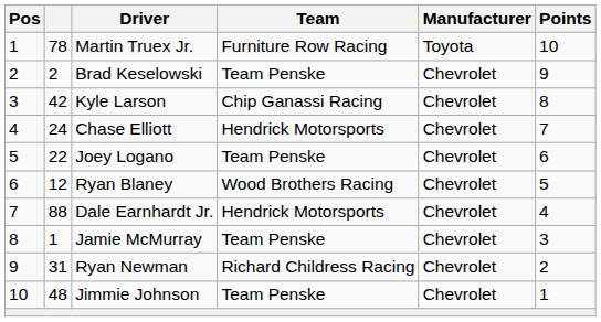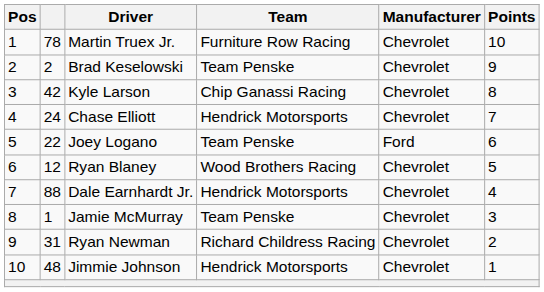 <table class="wikitable" style="font-size:98%">
 <tr>
 <th>Pos</th>
 <th></th>
 <th>Driver</th>
 <th>Team</th>
 <th>Manufacturer</th>
 <th>Points</th>
 </tr>
 <tr>
 <td>1</td>
 <td>78</td>
 <td>Martin Truex Jr.</td>
 <td>Furniture Row Racing</td>
-<td>Toyota</td>
+<td>Chevrolet</td>
 <td>10</td>
 </tr>
 <tr>
 <td>2</td>
 <td>2</td>
 <td>Brad Keselowski</td>
 <td>Team Penske</td>
 <td>Chevrolet</td>
 <td>9</td>
 </tr>
 <tr>
 <td>3</td>
 <td>42</td>
 <td>Kyle Larson</td>
 <td>Chip Ganassi Racing</td>
 <td>Chevrolet</td>
 <td>8</td>
 </tr>
 <tr>
 <td>4</td>
 <td>24</td>
 <td>Chase Elliott</td>
 <td>Hendrick Motorsports</td>
 <td>Chevrolet</td>
 <td>7</td>
 </tr>
 <tr>
 <td>5</td>
 <td>22</td>
 <td>Joey Logano</td>
 <td>Team Penske</td>
-<td>Chevrolet</td>
+<td>Ford</td>
 <td>6</td>
 </tr>
 <tr>
 <td>6</td>
 <td>12</td>
 <td>Ryan Blaney</td>
 <td>Wood Brothers Racing</td>
 <td>Chevrolet</td>
 <td>5</td>
 </tr>
 <tr>
 <td>7</td>
 <td>88</td>
 <td>Dale Earnhardt Jr.</td>
 <td>Hendrick Motorsports</td>
 <td>Chevrolet</td>
 <td>4</td>
 </tr>
 <tr>
 <td>8</td>
 <td>1</td>
 <td>Jamie McMurray</td>
 <td>Team Penske</td>
 <td>Chevrolet</td>
 <td>3</td>
 </tr>
 <tr>
 <td>9</td>
 <td>31</td>
 <td>Ryan Newman</td>
 <td>Richard Childress Racing</td>
 <td>Chevrolet</td>
 <td>2</td>
 </tr>
 <tr>
 <td>10</td>
 <td>48</td>
 <td>Jimmie Johnson</td>
-<td>Team Penske</td>
+<td>Hendrick Motorsports</td>
 <td>Chevrolet</td>
 <td>1</td>
 </tr>
 <tr>
 <th colspan="6"></th>
 </tr>
 </table>
